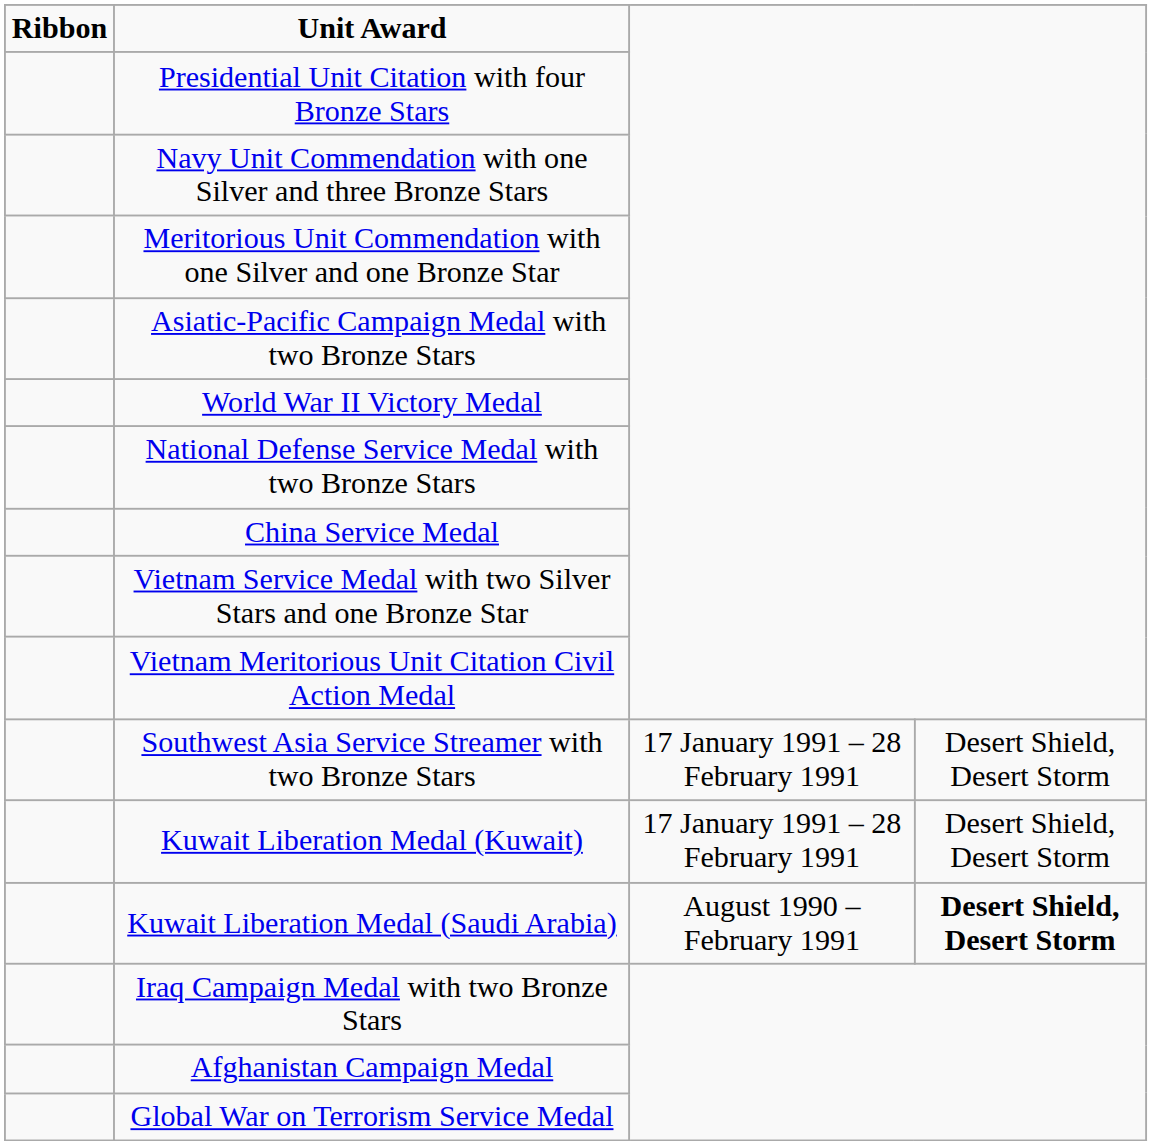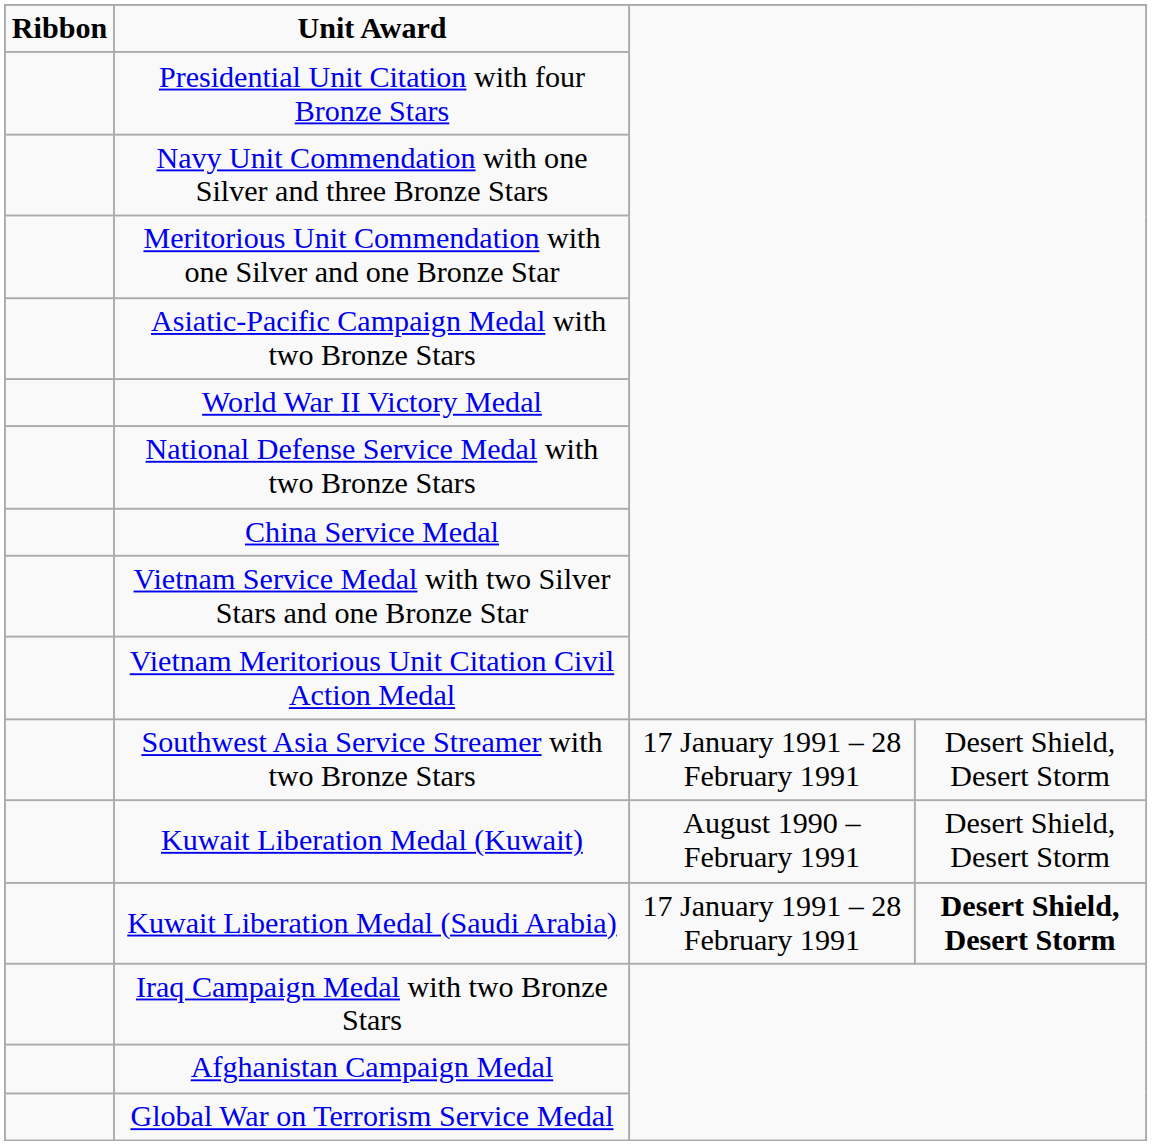 <table class="wikitable" style="text-align:center; clear: center">
 <tr>
 <td><strong>Ribbon</strong></td>
 <td><strong>Unit Award </strong></td>
 </tr>
 <tr>
 <td></td>
 <td><a href='#'>Presidential Unit Citation</a> with four <a href='#'>Bronze Stars</a></td>
 </tr>
 <tr>
 <td></td>
 <td><a href='#'>Navy Unit Commendation</a> with one Silver and three Bronze Stars</td>
 </tr>
 <tr>
 <td></td>
 <td><a href='#'>Meritorious Unit Commendation</a> with one Silver and one Bronze Star</td>
 </tr>
 <tr>
 <td></td>
 <td>  <a href='#'>Asiatic-Pacific Campaign Medal</a> with two Bronze Stars</td>
 </tr>
 <tr>
 <td></td>
 <td><a href='#'>World War II Victory Medal</a></td>
 </tr>
 <tr>
 <td></td>
 <td><a href='#'>National Defense Service Medal</a> with two Bronze Stars</td>
 </tr>
 <tr>
 <td></td>
 <td><a href='#'>China Service Medal</a></td>
 </tr>
 <tr>
 <td></td>
 <td><a href='#'>Vietnam Service Medal</a> with two Silver Stars and one Bronze Star</td>
 </tr>
 <tr>
 <td></td>
 <td><a href='#'>Vietnam Meritorious Unit Citation Civil Action Medal</a></td>
 </tr>
 <tr>
 <td></td>
 <td><a href='#'>Southwest Asia Service Streamer</a> with two Bronze Stars</td>
 <td>17 January 1991 – 28 February 1991</td>
 <td>Desert Shield, Desert Storm</td>
 </tr>
 <tr>
 <td></td>
 <td><a href='#'>Kuwait Liberation Medal (Kuwait)</a></td>
-<td>17 January 1991 – 28 February 1991</td>
+<td>August 1990 – February 1991</td>
 <td>Desert Shield, Desert Storm</td>
 </tr>
 <tr>
 <td></td>
 <td><a href='#'>Kuwait Liberation Medal (Saudi Arabia)</a></td>
-<td>August 1990 – February 1991</td>
+<td>17 January 1991 – 28 February 1991</td>
 <td><strong>Desert Shield, Desert Storm</strong></td>
 </tr>
 <tr>
 <td></td>
 <td><a href='#'>Iraq Campaign Medal</a> with two Bronze Stars</td>
 </tr>
 <tr>
 <td></td>
 <td><a href='#'>Afghanistan Campaign Medal</a></td>
 </tr>
 <tr>
 <td></td>
 <td><a href='#'>Global War on Terrorism Service Medal</a></td>
 </tr>
 </table>
